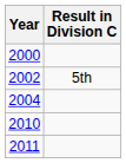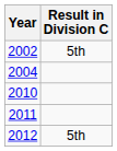 <table class="wikitable" style="text-align:center">
 <tr>
 <th>Year</th>
 <th>Result in<br>Division C</th>
-</tr>
-<tr>
-<td><a href='#'>2000</a></td>
-<td></td>
 </tr>
 <tr>
 <td><a href='#'>2002</a></td>
 <td>5th</td>
 </tr>
 <tr>
 <td><a href='#'>2004</a></td>
 <td></td>
 </tr>
 <tr>
 <td><a href='#'>2010</a></td>
 <td></td>
 </tr>
 <tr>
 <td><a href='#'>2011</a></td>
 <td></td>
 </tr>
+<tr>
+<td><a href='#'>2012</a></td>
+<td>5th</td>
+</tr>
 </table>
